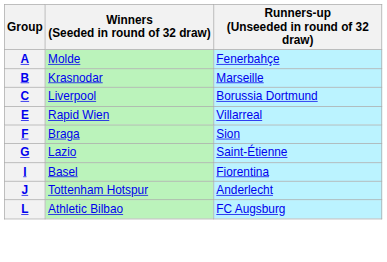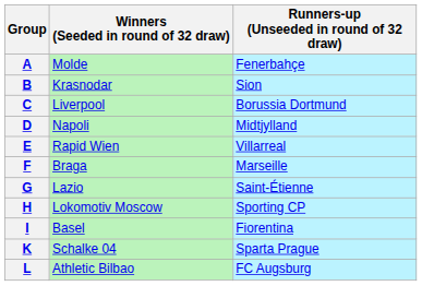 <table class="wikitable">
 <tr>
 <th>Group</th>
 <th width=220>Winners<br>(Seeded in round of 32 draw)</th>
 <th width=220>Runners-up<br>(Unseeded in round of 32 draw)</th>
 </tr>
 <tr>
 <th><a href='#'>A</a></th>
 <td bgcolor=#BBF3BB> <a href='#'>Molde</a></td>
 <td bgcolor=#BBF3FF> <a href='#'>Fenerbahçe</a></td>
 </tr>
 <tr>
 <th><a href='#'>B</a></th>
 <td bgcolor=#BBF3BB> <a href='#'>Krasnodar</a></td>
-<td bgcolor=#BBF3FF> <a href='#'>Marseille</a></td>
+<td bgcolor=#BBF3FF> <a href='#'>Sion</a></td>
 </tr>
 <tr>
 <th><a href='#'>C</a></th>
 <td bgcolor=#BBF3BB> <a href='#'>Liverpool</a></td>
 <td bgcolor=#BBF3FF> <a href='#'>Borussia Dortmund</a></td>
+</tr>
+<tr>
+<th><a href='#'>D</a></th>
+<td bgcolor=#BBF3BB> <a href='#'>Napoli</a></td>
+<td bgcolor=#BBF3FF> <a href='#'>Midtjylland</a></td>
 </tr>
 <tr>
 <th><a href='#'>E</a></th>
 <td bgcolor=#BBF3BB> <a href='#'>Rapid Wien</a></td>
 <td bgcolor=#BBF3FF> <a href='#'>Villarreal</a></td>
 </tr>
 <tr>
 <th><a href='#'>F</a></th>
 <td bgcolor=#BBF3BB> <a href='#'>Braga</a></td>
-<td bgcolor=#BBF3FF> <a href='#'>Sion</a></td>
+<td bgcolor=#BBF3FF> <a href='#'>Marseille</a></td>
 </tr>
 <tr>
 <th><a href='#'>G</a></th>
 <td bgcolor=#BBF3BB> <a href='#'>Lazio</a></td>
 <td bgcolor=#BBF3FF> <a href='#'>Saint-Étienne</a></td>
 </tr>
 <tr>
+<th><a href='#'>H</a></th>
+<td bgcolor=#BBF3BB> <a href='#'>Lokomotiv Moscow</a></td>
+<td bgcolor=#BBF3FF> <a href='#'>Sporting CP</a></td>
+</tr>
+<tr>
 <th><a href='#'>I</a></th>
 <td bgcolor=#BBF3BB> <a href='#'>Basel</a></td>
 <td bgcolor=#BBF3FF> <a href='#'>Fiorentina</a></td>
 </tr>
 <tr>
-<th><a href='#'>J</a></th>
-<td bgcolor=#BBF3BB> <a href='#'>Tottenham Hotspur</a></td>
-<td bgcolor=#BBF3FF> <a href='#'>Anderlecht</a></td>
+<th><a href='#'>K</a></th>
+<td bgcolor=#BBF3BB> <a href='#'>Schalke 04</a></td>
+<td bgcolor=#BBF3FF> <a href='#'>Sparta Prague</a></td>
 </tr>
 <tr>
 <th><a href='#'>L</a></th>
 <td bgcolor=#BBF3BB> <a href='#'>Athletic Bilbao</a></td>
 <td bgcolor=#BBF3FF> <a href='#'>FC Augsburg</a></td>
 </tr>
 </table>
